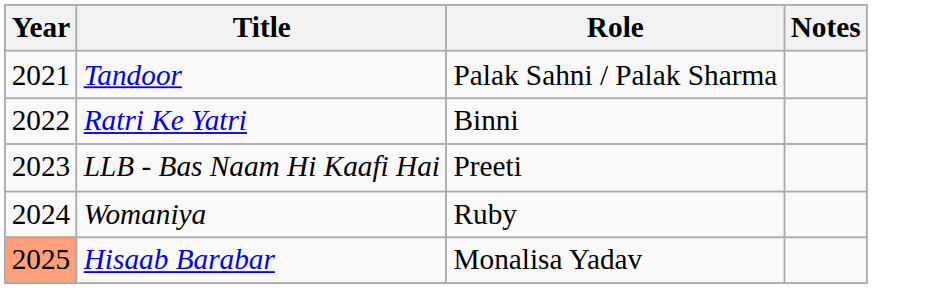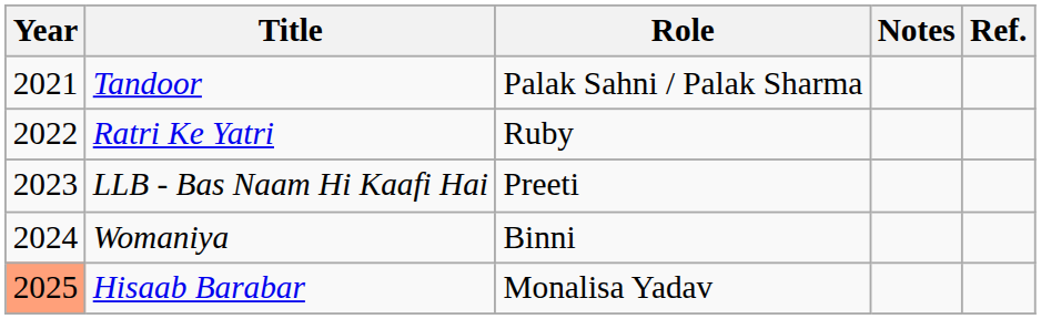 <table class="wikitable sortable">
 <tr>
 <th>Year</th>
 <th>Title</th>
 <th>Role</th>
 <th>Notes</th>
+<th>Ref.</th>
 </tr>
 <tr>
 <td>2021</td>
 <td><em><a href='#'>Tandoor</a></em></td>
 <td>Palak Sahni / Palak Sharma</td>
 <td></td>
+<td></td>
 </tr>
 <tr>
 <td>2022</td>
 <td><em><a href='#'>Ratri Ke Yatri</a></em></td>
-<td>Binni</td>
+<td>Ruby</td>
+<td></td>
 <td></td>
 </tr>
 <tr>
 <td>2023</td>
 <td><em>LLB - Bas Naam Hi Kaafi Hai</em></td>
 <td>Preeti</td>
 <td></td>
+<td></td>
 </tr>
 <tr>
 <td>2024</td>
 <td><em>Womaniya</em></td>
-<td>Ruby</td>
+<td>Binni</td>
+<td></td>
 <td></td>
 </tr>
 <tr>
 <td style="background: lightsalmon;">2025</td>
 <td><em><a href='#'>Hisaab Barabar</a></em></td>
 <td>Monalisa Yadav</td>
 <td></td>
+<td></td>
 </tr>
 </table>
